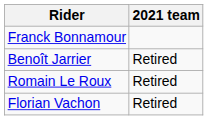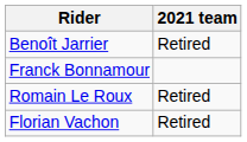 <table class="wikitable">
 <tr>
 <th>Rider</th>
 <th>2021 team</th>
 </tr>
 <tr>
+<td><a href='#'>Benoît Jarrier</a></td>
+<td>Retired</td>
+</tr>
+<tr>
 <td><a href='#'>Franck Bonnamour</a></td>
 <td></td>
-</tr>
-<tr>
-<td><a href='#'>Benoît Jarrier</a></td>
-<td>Retired</td>
 </tr>
 <tr>
 <td><a href='#'>Romain Le Roux</a></td>
 <td>Retired</td>
 </tr>
 <tr>
 <td><a href='#'>Florian Vachon</a></td>
 <td>Retired</td>
 </tr>
 </table>
